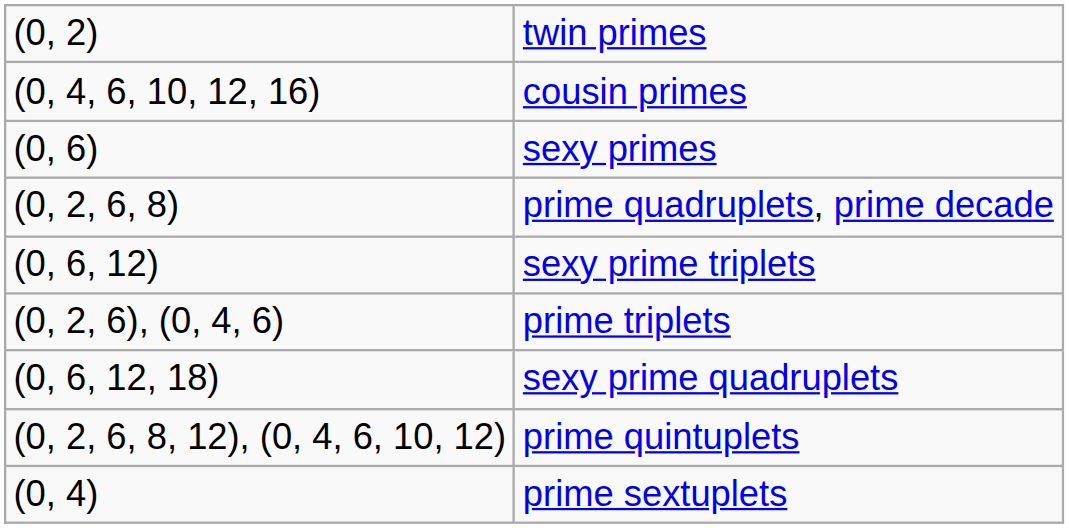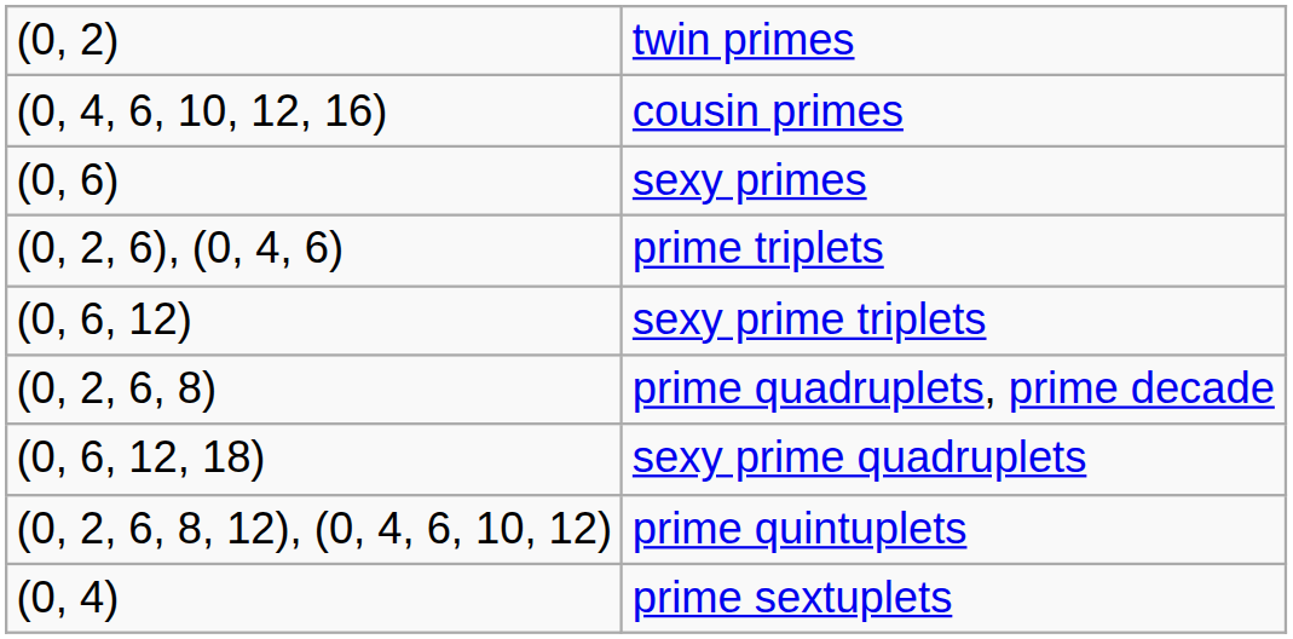 <table class="wikitable">
 <tr>
 <td>(0, 2)</td>
 <td><a href='#'>twin primes</a></td>
 </tr>
 <tr>
 <td>(0, 4, 6, 10, 12, 16)</td>
 <td><a href='#'>cousin primes</a></td>
 </tr>
 <tr>
 <td>(0, 6)</td>
 <td><a href='#'>sexy primes</a></td>
 </tr>
 <tr>
-<td>(0, 2, 6, 8)</td>
-<td><a href='#'>prime quadruplets</a>, <a href='#'>prime decade</a></td>
+<td>(0, 2, 6), (0, 4, 6)</td>
+<td><a href='#'>prime triplets</a></td>
 </tr>
 <tr>
 <td>(0, 6, 12)</td>
 <td><a href='#'>sexy prime triplets</a></td>
 </tr>
 <tr>
-<td>(0, 2, 6), (0, 4, 6)</td>
-<td><a href='#'>prime triplets</a></td>
+<td>(0, 2, 6, 8)</td>
+<td><a href='#'>prime quadruplets</a>, <a href='#'>prime decade</a></td>
 </tr>
 <tr>
 <td>(0, 6, 12, 18)</td>
 <td><a href='#'>sexy prime quadruplets</a></td>
 </tr>
 <tr>
 <td>(0, 2, 6, 8, 12), (0, 4, 6, 10, 12)</td>
 <td><a href='#'>prime quintuplets</a></td>
 </tr>
 <tr>
 <td>(0, 4)</td>
 <td><a href='#'>prime sextuplets</a></td>
 </tr>
 </table>
